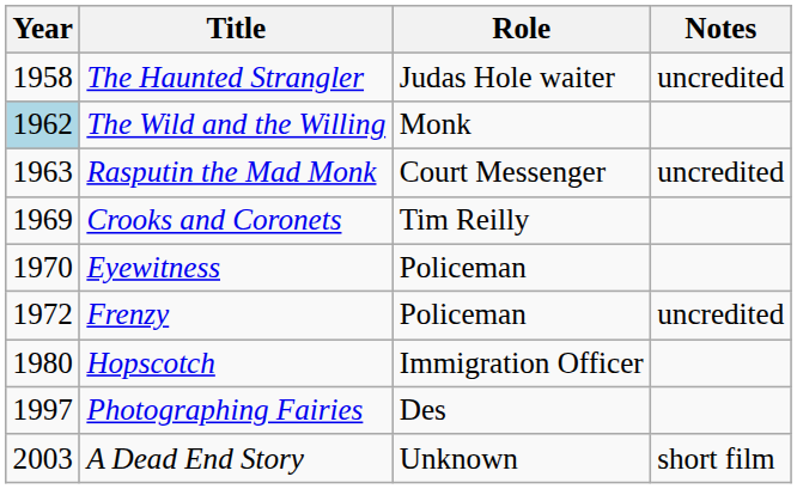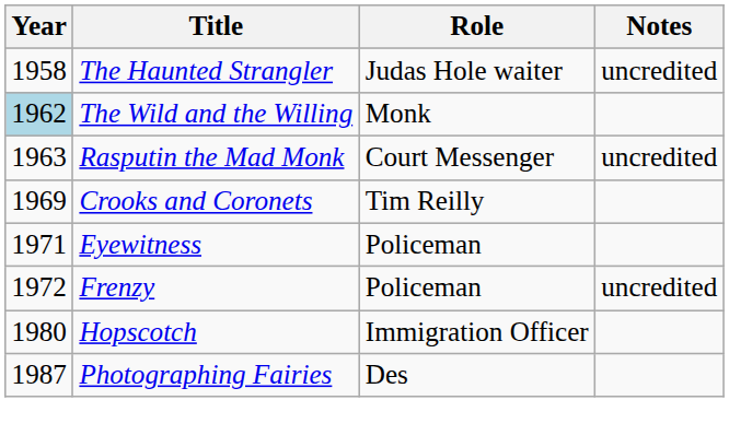 <table class="wikitable sortable jquery-tablesorter">
 <tr>
 <th>Year</th>
 <th>Title</th>
 <th>Role</th>
 <th>Notes</th>
 </tr>
 <tr>
 <td>1958</td>
 <td><em><a href='#'>The Haunted Strangler</a></em></td>
 <td>Judas Hole waiter</td>
 <td>uncredited</td>
 </tr>
 <tr>
 <td style="background: lightblue;">1962</td>
 <td><em><a href='#'>The Wild and the Willing</a></em></td>
 <td>Monk</td>
 <td></td>
 </tr>
 <tr>
 <td>1963</td>
 <td><em><a href='#'>Rasputin the Mad Monk</a></em></td>
 <td>Court Messenger</td>
 <td>uncredited</td>
 </tr>
 <tr>
 <td>1969</td>
 <td><em><a href='#'>Crooks and Coronets</a></em></td>
 <td>Tim Reilly</td>
 <td></td>
 </tr>
 <tr>
-<td>1970</td>
+<td>1971</td>
 <td><em><a href='#'>Eyewitness</a></em></td>
 <td>Policeman</td>
 <td></td>
 </tr>
 <tr>
 <td>1972</td>
 <td><em><a href='#'>Frenzy</a></em></td>
 <td>Policeman</td>
 <td>uncredited</td>
 </tr>
 <tr>
 <td>1980</td>
 <td><em><a href='#'>Hopscotch</a></em></td>
 <td>Immigration Officer</td>
 <td></td>
 </tr>
 <tr>
-<td>1997</td>
+<td>1987</td>
 <td><em><a href='#'>Photographing Fairies</a></em></td>
 <td>Des</td>
 <td></td>
 </tr>
-<tr>
-<td>2003</td>
-<td><em>A Dead End Story</em></td>
-<td>Unknown</td>
-<td>short film</td>
-</tr>
 </table>
